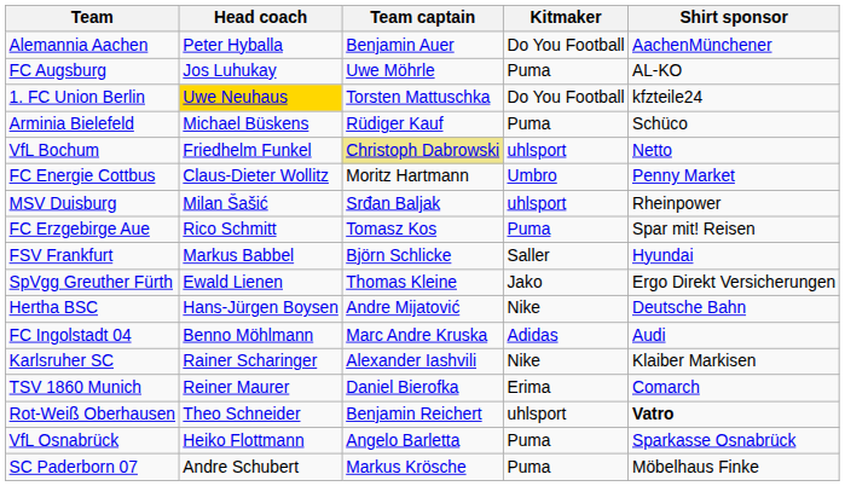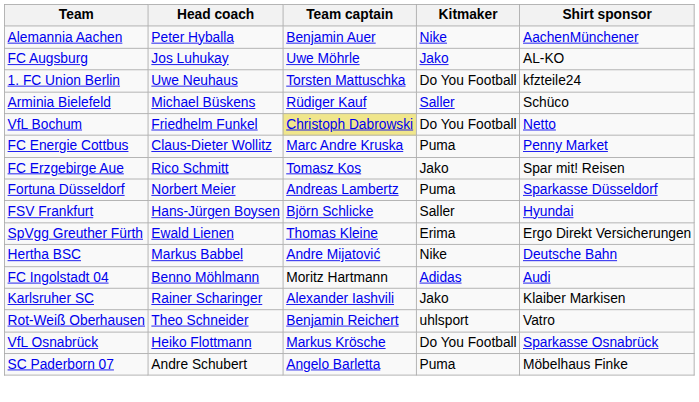 <table class="wikitable sortable">
 <tr>
 <th>Team</th>
 <th>Head coach</th>
 <th>Team captain</th>
 <th>Kitmaker</th>
 <th>Shirt sponsor</th>
 </tr>
 <tr>
 <td><a href='#'>Alemannia Aachen</a></td>
 <td> <a href='#'>Peter Hyballa</a></td>
 <td> <a href='#'>Benjamin Auer</a></td>
-<td>Do You Football</td>
+<td><a href='#'>Nike</a></td>
 <td><a href='#'>AachenMünchener</a></td>
 </tr>
 <tr>
 <td><a href='#'>FC Augsburg</a></td>
 <td> <a href='#'>Jos Luhukay</a></td>
 <td> <a href='#'>Uwe Möhrle</a></td>
-<td>Puma</td>
+<td><a href='#'>Jako</a></td>
 <td>AL-KO</td>
 </tr>
 <tr>
 <td><a href='#'>1. FC Union Berlin</a></td>
-<td style="background: gold;"> <a href='#'>Uwe Neuhaus</a></td>
+<td> <a href='#'>Uwe Neuhaus</a></td>
 <td> <a href='#'>Torsten Mattuschka</a></td>
 <td>Do You Football</td>
 <td>kfzteile24</td>
 </tr>
 <tr>
 <td><a href='#'>Arminia Bielefeld</a></td>
 <td> <a href='#'>Michael Büskens</a></td>
 <td> <a href='#'>Rüdiger Kauf</a></td>
-<td>Puma</td>
+<td><a href='#'>Saller</a></td>
 <td>Schüco</td>
 </tr>
 <tr>
 <td><a href='#'>VfL Bochum</a></td>
 <td> <a href='#'>Friedhelm Funkel</a></td>
 <td style="background: khaki;"> <a href='#'>Christoph Dabrowski</a></td>
-<td><a href='#'>uhlsport</a></td>
+<td>Do You Football</td>
 <td><a href='#'>Netto</a></td>
 </tr>
 <tr>
 <td><a href='#'>FC Energie Cottbus</a></td>
 <td> <a href='#'>Claus-Dieter Wollitz</a></td>
-<td> Moritz Hartmann</td>
-<td><a href='#'>Umbro</a></td>
+<td> <a href='#'>Marc Andre Kruska</a></td>
+<td>Puma</td>
 <td><a href='#'>Penny Market</a></td>
-</tr>
-<tr>
-<td><a href='#'>MSV Duisburg</a></td>
-<td> <a href='#'>Milan Šašić</a></td>
-<td> <a href='#'>Srđan Baljak</a></td>
-<td><a href='#'>uhlsport</a></td>
-<td>Rheinpower</td>
 </tr>
 <tr>
 <td><a href='#'>FC Erzgebirge Aue</a></td>
 <td> <a href='#'>Rico Schmitt</a></td>
 <td> <a href='#'>Tomasz Kos</a></td>
-<td><a href='#'>Puma</a></td>
+<td>Jako</td>
 <td>Spar mit! Reisen</td>
 </tr>
 <tr>
+<td><a href='#'>Fortuna Düsseldorf</a></td>
+<td> <a href='#'>Norbert Meier</a></td>
+<td> <a href='#'>Andreas Lambertz</a></td>
+<td>Puma</td>
+<td><a href='#'>Sparkasse Düsseldorf</a></td>
+</tr>
+<tr>
 <td><a href='#'>FSV Frankfurt</a></td>
-<td> <a href='#'>Markus Babbel</a></td>
+<td> <a href='#'>Hans-Jürgen Boysen</a></td>
 <td> <a href='#'>Björn Schlicke</a></td>
 <td>Saller</td>
 <td><a href='#'>Hyundai</a></td>
 </tr>
 <tr>
 <td><a href='#'>SpVgg Greuther Fürth</a></td>
 <td> <a href='#'>Ewald Lienen</a></td>
 <td> <a href='#'>Thomas Kleine</a></td>
-<td>Jako</td>
+<td>Erima</td>
 <td>Ergo Direkt Versicherungen</td>
 </tr>
 <tr>
 <td><a href='#'>Hertha BSC</a></td>
-<td> <a href='#'>Hans-Jürgen Boysen</a></td>
+<td> <a href='#'>Markus Babbel</a></td>
 <td> <a href='#'>Andre Mijatović</a></td>
 <td>Nike</td>
 <td><a href='#'>Deutsche Bahn</a></td>
 </tr>
 <tr>
 <td><a href='#'>FC Ingolstadt 04</a></td>
 <td> <a href='#'>Benno Möhlmann</a></td>
-<td> <a href='#'>Marc Andre Kruska</a></td>
+<td> Moritz Hartmann</td>
 <td><a href='#'>Adidas</a></td>
 <td><a href='#'>Audi</a></td>
 </tr>
 <tr>
 <td><a href='#'>Karlsruher SC</a></td>
 <td> <a href='#'>Rainer Scharinger</a></td>
 <td> <a href='#'>Alexander Iashvili</a></td>
-<td>Nike</td>
+<td>Jako</td>
 <td>Klaiber Markisen</td>
-</tr>
-<tr>
-<td><a href='#'>TSV 1860 Munich</a></td>
-<td> <a href='#'>Reiner Maurer</a></td>
-<td> <a href='#'>Daniel Bierofka</a></td>
-<td>Erima</td>
-<td><a href='#'>Comarch</a></td>
 </tr>
 <tr>
 <td><a href='#'>Rot-Weiß Oberhausen</a></td>
 <td> <a href='#'>Theo Schneider</a></td>
 <td> <a href='#'>Benjamin Reichert</a></td>
 <td>uhlsport</td>
-<td><strong>Vatro</strong></td>
+<td>Vatro</td>
 </tr>
 <tr>
 <td><a href='#'>VfL Osnabrück</a></td>
 <td> <a href='#'>Heiko Flottmann</a></td>
-<td> <a href='#'>Angelo Barletta</a></td>
-<td>Puma</td>
+<td> <a href='#'>Markus Krösche</a></td>
+<td>Do You Football</td>
 <td><a href='#'>Sparkasse Osnabrück</a></td>
 </tr>
 <tr>
 <td><a href='#'>SC Paderborn 07</a></td>
 <td> Andre Schubert</td>
-<td> <a href='#'>Markus Krösche</a></td>
+<td> <a href='#'>Angelo Barletta</a></td>
 <td>Puma</td>
 <td>Möbelhaus Finke</td>
 </tr>
 </table>
